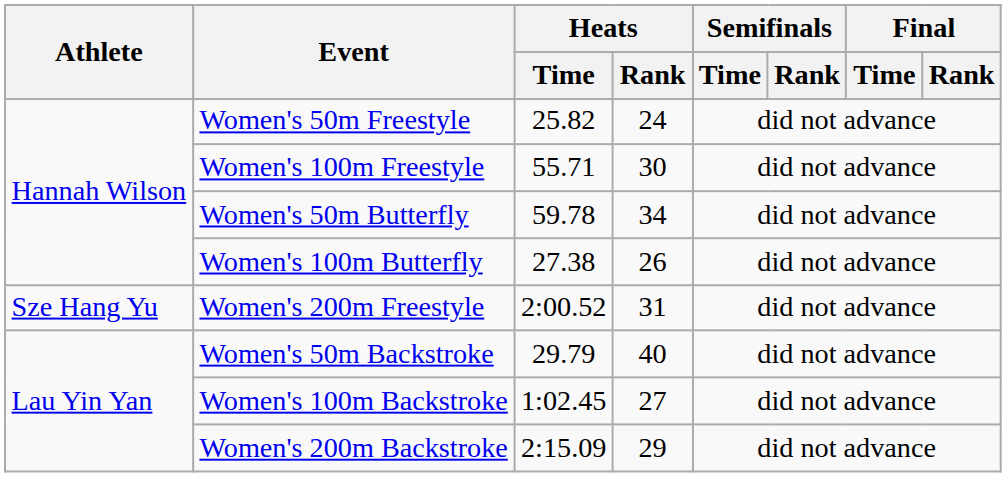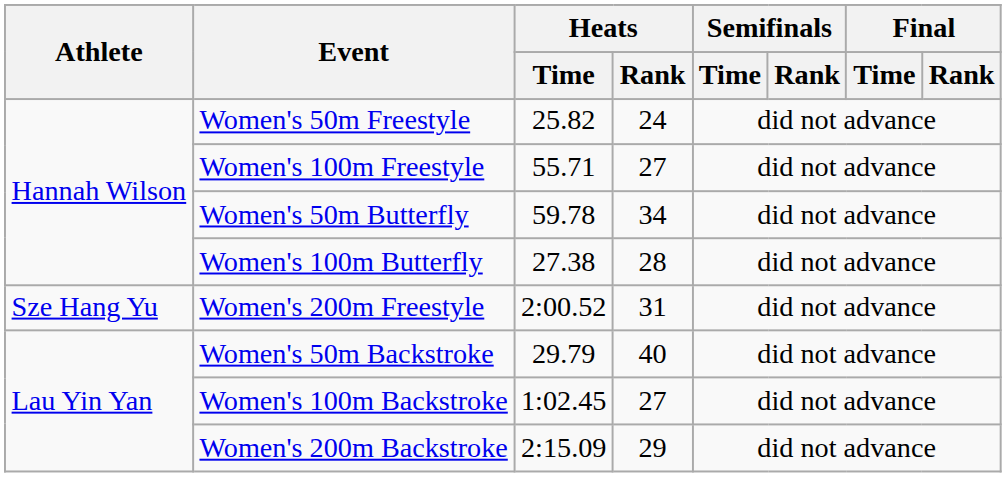 <table class=wikitable style="font-size:90%">
 <tr>
 <th rowspan="2">Athlete</th>
 <th rowspan="2">Event</th>
 <th colspan="2">Heats</th>
 <th colspan="2">Semifinals</th>
 <th colspan="2">Final</th>
 </tr>
 <tr>
 <th>Time</th>
 <th>Rank</th>
 <th>Time</th>
 <th>Rank</th>
 <th>Time</th>
 <th>Rank</th>
 </tr>
 <tr>
 <td rowspan="4"><a href='#'>Hannah Wilson</a></td>
 <td><a href='#'>Women's 50m Freestyle</a></td>
 <td align=center>25.82</td>
 <td align=center>24</td>
 <td align=center colspan=4>did not advance</td>
 </tr>
 <tr>
 <td><a href='#'>Women's 100m Freestyle</a></td>
 <td align=center>55.71</td>
-<td align=center>30</td>
+<td align=center>27</td>
 <td align=center colspan=4>did not advance</td>
 </tr>
 <tr>
 <td><a href='#'>Women's 50m Butterfly</a></td>
 <td align=center>59.78</td>
 <td align=center>34</td>
 <td align=center colspan=4>did not advance</td>
 </tr>
 <tr>
 <td><a href='#'>Women's 100m Butterfly</a></td>
 <td align=center>27.38</td>
-<td align=center>26</td>
+<td align=center>28</td>
 <td align=center colspan=4>did not advance</td>
 </tr>
 <tr>
 <td rowspan="1"><a href='#'>Sze Hang Yu</a></td>
 <td><a href='#'>Women's 200m Freestyle</a></td>
 <td align=center>2:00.52</td>
 <td align=center>31</td>
 <td align=center colspan=4>did not advance</td>
 </tr>
 <tr>
 <td rowspan="3"><a href='#'>Lau Yin Yan</a></td>
 <td><a href='#'>Women's 50m Backstroke</a></td>
 <td align=center>29.79</td>
 <td align=center>40</td>
 <td align=center colspan=4>did not advance</td>
 </tr>
 <tr>
 <td><a href='#'>Women's 100m Backstroke</a></td>
 <td align=center>1:02.45</td>
 <td align=center>27</td>
 <td align=center colspan=4>did not advance</td>
 </tr>
 <tr>
 <td><a href='#'>Women's 200m Backstroke</a></td>
 <td align=center>2:15.09</td>
 <td align=center>29</td>
 <td align=center colspan=4>did not advance</td>
 </tr>
 </table>
